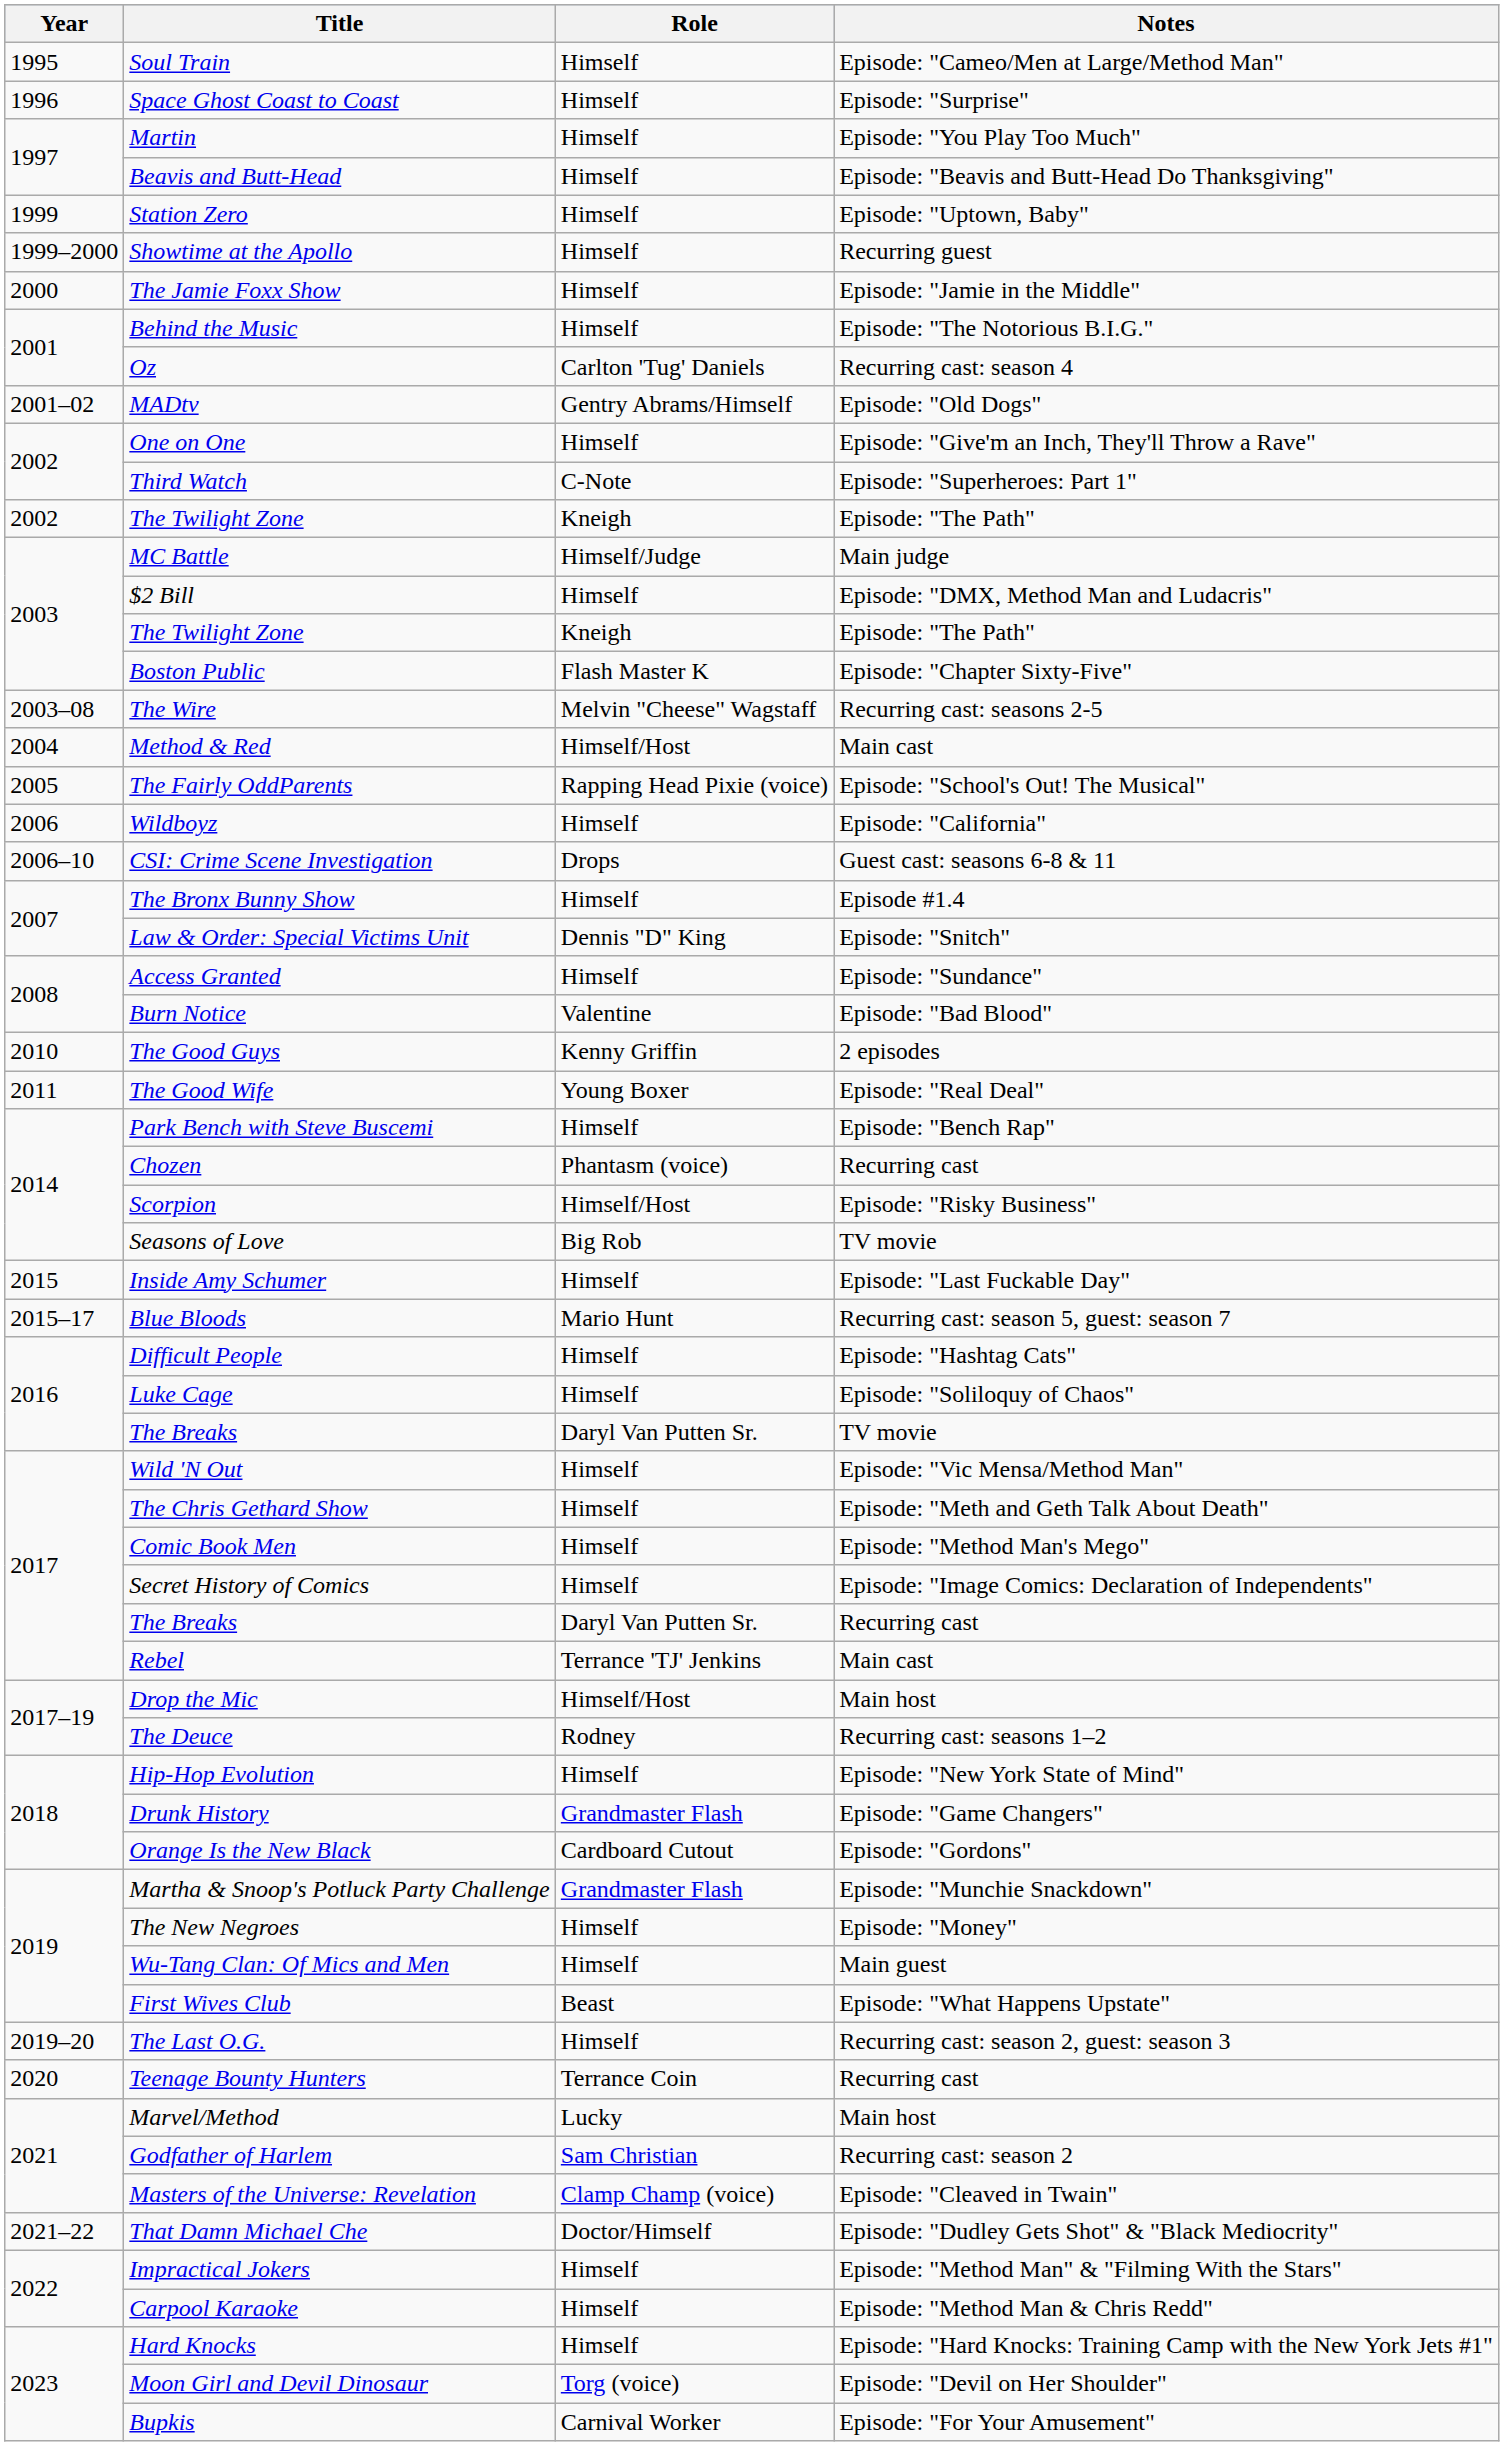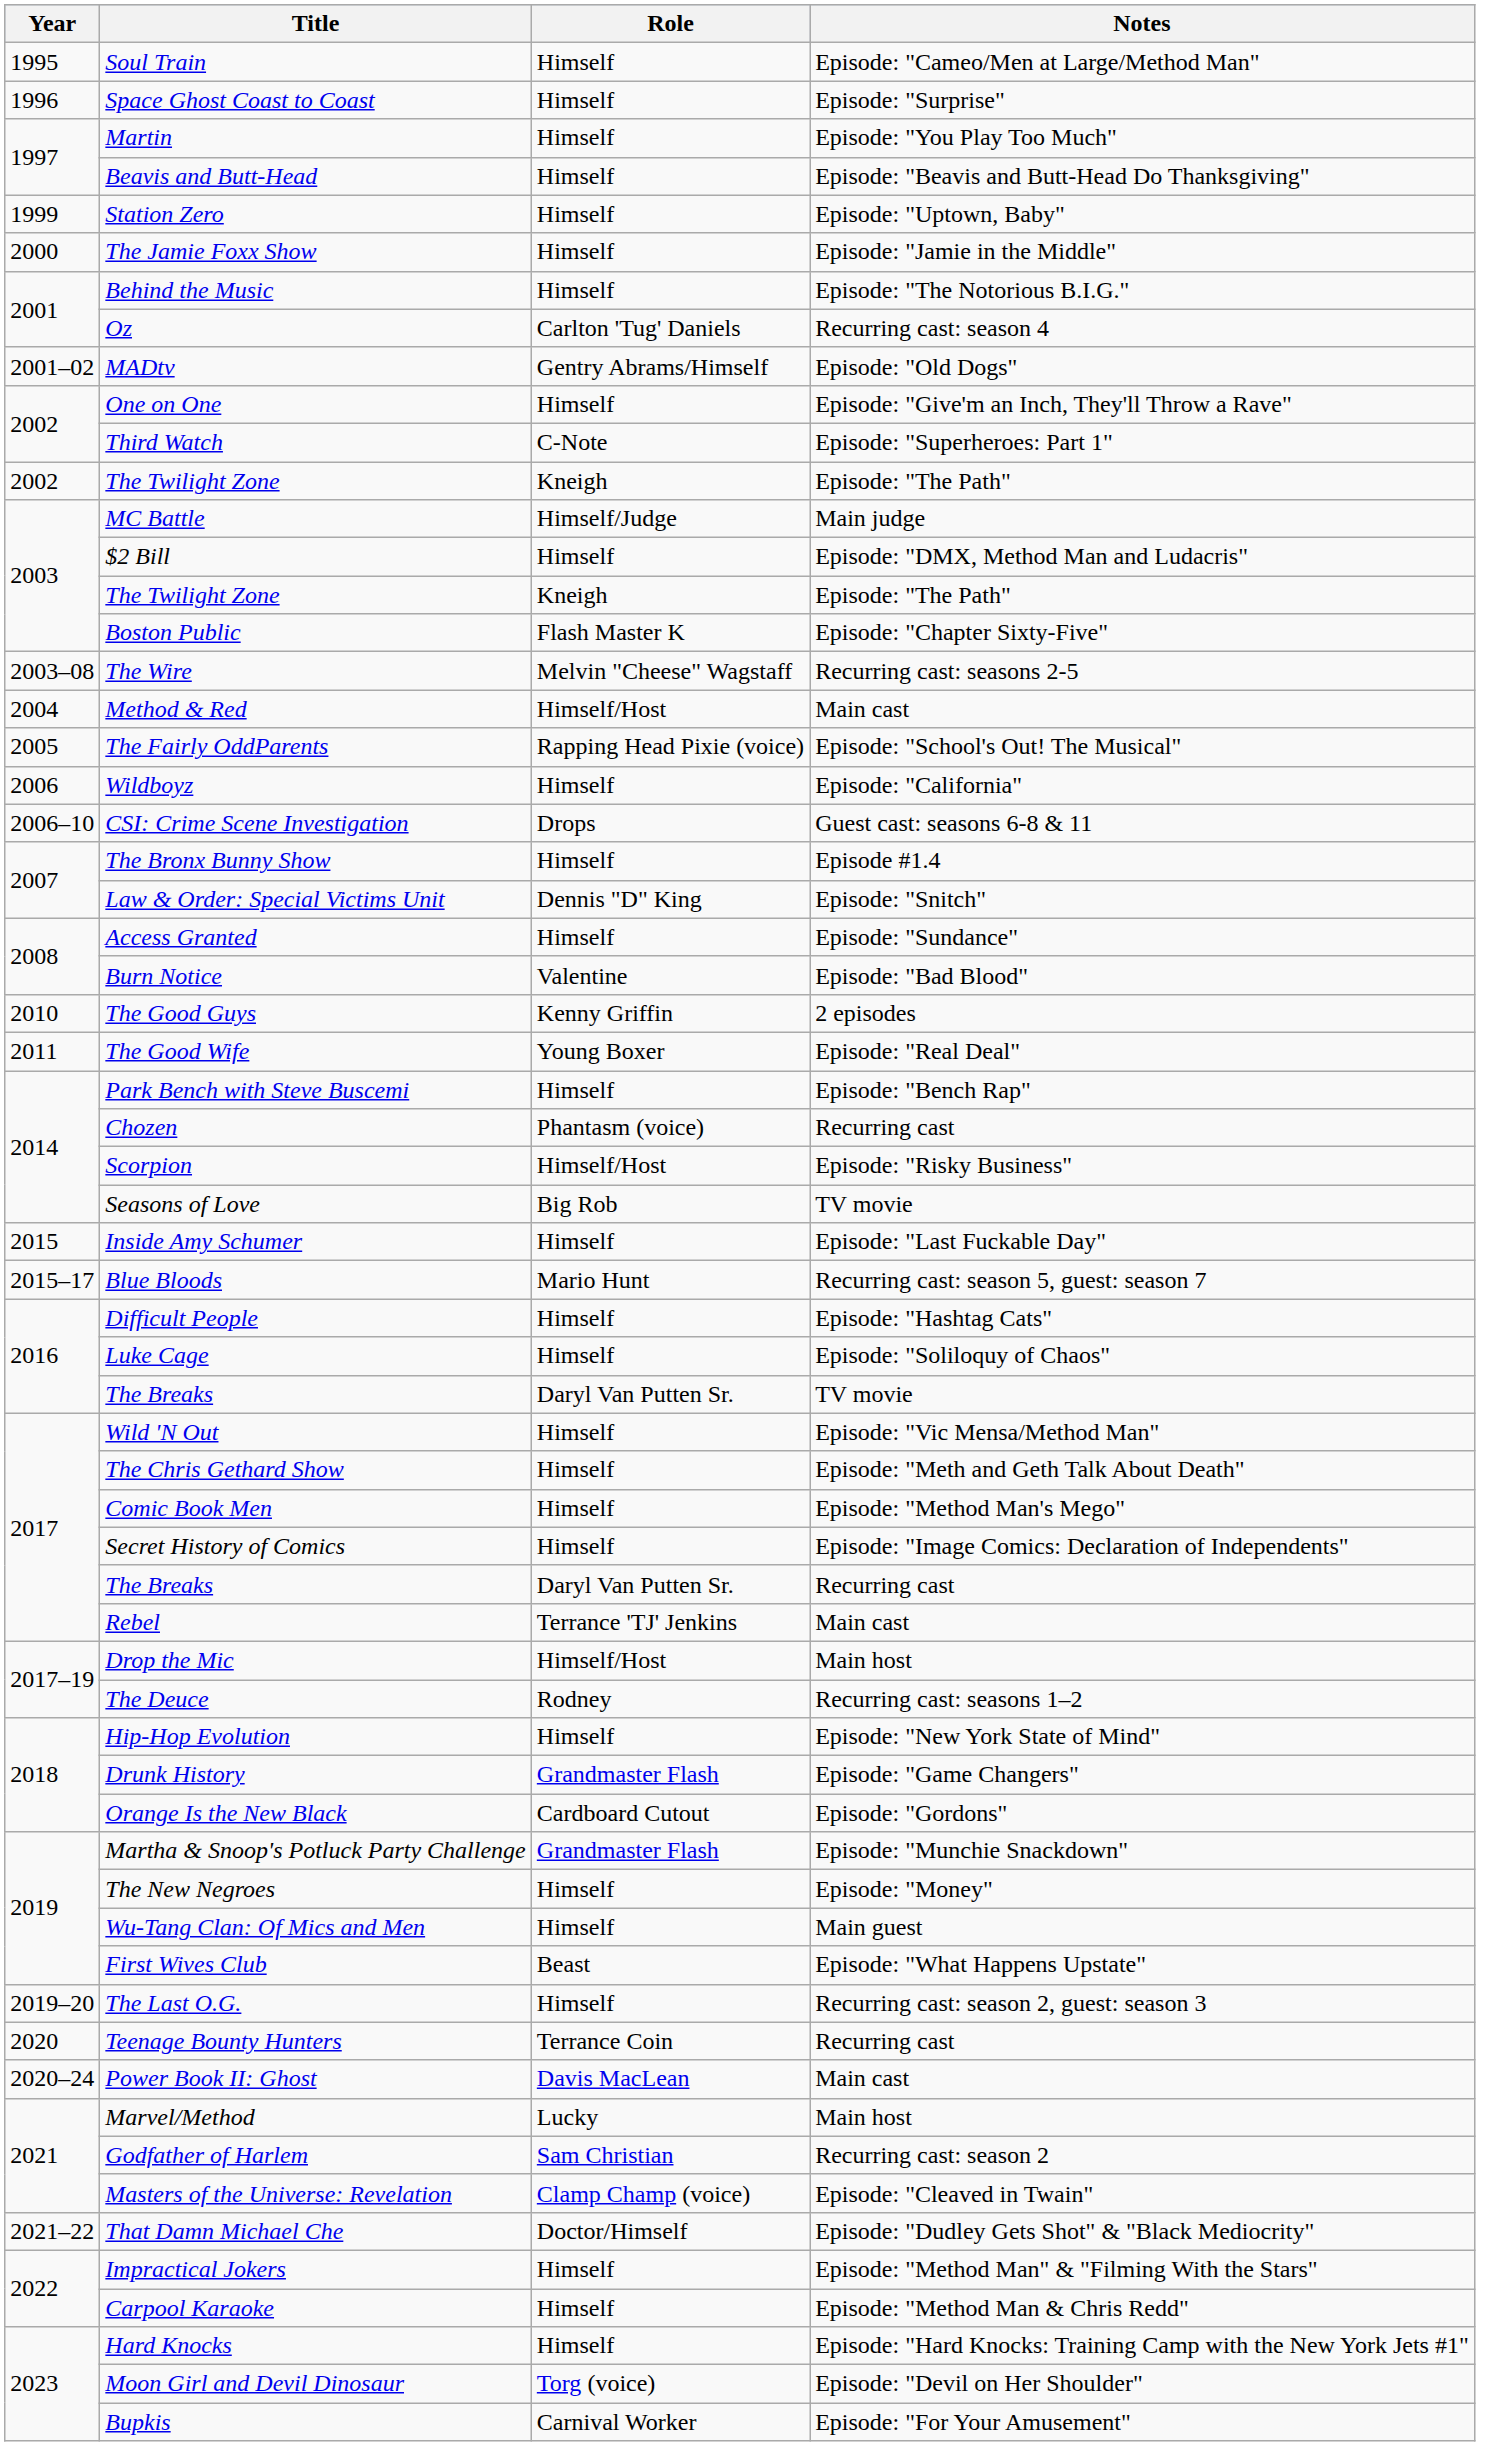 <table class="wikitable sortable">
 <tr style="background:#B0C4DE;">
 <th>Year</th>
 <th>Title</th>
 <th>Role</th>
 <th>Notes</th>
 </tr>
 <tr>
 <td>1995</td>
 <td><em><a href='#'>Soul Train</a></em></td>
 <td>Himself</td>
 <td>Episode: "Cameo/Men at Large/Method Man"</td>
 </tr>
 <tr>
 <td>1996</td>
 <td><em><a href='#'>Space Ghost Coast to Coast</a></em></td>
 <td>Himself</td>
 <td>Episode: "Surprise"</td>
 </tr>
 <tr>
 <td rowspan=2>1997</td>
 <td><em><a href='#'>Martin</a></em></td>
 <td>Himself</td>
 <td>Episode: "You Play Too Much"</td>
 </tr>
 <tr>
 <td><em><a href='#'>Beavis and Butt-Head</a></em></td>
 <td>Himself</td>
 <td>Episode: "Beavis and Butt-Head Do Thanksgiving"</td>
 </tr>
 <tr>
 <td>1999</td>
 <td><em><a href='#'>Station Zero</a></em></td>
 <td>Himself</td>
 <td>Episode: "Uptown, Baby"</td>
-</tr>
-<tr>
-<td>1999–2000</td>
-<td><em><a href='#'>Showtime at the Apollo</a></em></td>
-<td>Himself</td>
-<td>Recurring guest</td>
 </tr>
 <tr>
 <td>2000</td>
 <td><em><a href='#'>The Jamie Foxx Show</a></em></td>
 <td>Himself</td>
 <td>Episode: "Jamie in the Middle"</td>
 </tr>
 <tr>
 <td rowspan=2>2001</td>
 <td><em><a href='#'>Behind the Music</a></em></td>
 <td>Himself</td>
 <td>Episode: "The Notorious B.I.G."</td>
 </tr>
 <tr>
 <td><em><a href='#'>Oz</a></em></td>
 <td>Carlton 'Tug' Daniels</td>
 <td>Recurring cast: season 4</td>
 </tr>
 <tr>
 <td>2001–02</td>
 <td><em><a href='#'>MADtv</a></em></td>
 <td>Gentry Abrams/Himself</td>
 <td>Episode: "Old Dogs"</td>
 </tr>
 <tr>
 <td rowspan=2>2002</td>
 <td><em><a href='#'>One on One</a></em></td>
 <td>Himself</td>
 <td>Episode: "Give'm an Inch, They'll Throw a Rave"</td>
 </tr>
 <tr>
 <td><em><a href='#'>Third Watch</a></em></td>
 <td>C-Note</td>
 <td>Episode: "Superheroes: Part 1"</td>
 </tr>
 <tr>
 <td>2002</td>
 <td><em><a href='#'>The Twilight Zone</a></em></td>
 <td>Kneigh</td>
 <td>Episode: "The Path"</td>
 </tr>
 <tr>
 <td rowspan=4>2003</td>
 <td><em><a href='#'>MC Battle</a></em></td>
 <td>Himself/Judge</td>
 <td>Main judge</td>
 </tr>
 <tr>
 <td><em>$2 Bill</em></td>
 <td>Himself</td>
 <td>Episode: "DMX, Method Man and Ludacris"</td>
 </tr>
 <tr>
 <td><em><a href='#'>The Twilight Zone</a></em></td>
 <td>Kneigh</td>
 <td>Episode: "The Path"</td>
 </tr>
 <tr>
 <td><em><a href='#'>Boston Public</a></em></td>
 <td>Flash Master K</td>
 <td>Episode: "Chapter Sixty-Five"</td>
 </tr>
 <tr>
 <td>2003–08</td>
 <td><em><a href='#'>The Wire</a></em></td>
 <td>Melvin "Cheese" Wagstaff</td>
 <td>Recurring cast: seasons 2-5</td>
 </tr>
 <tr>
 <td>2004</td>
 <td><em><a href='#'>Method & Red</a></em></td>
 <td>Himself/Host</td>
 <td>Main cast</td>
 </tr>
 <tr>
 <td>2005</td>
 <td><em><a href='#'>The Fairly OddParents</a></em></td>
 <td>Rapping Head Pixie (voice)</td>
 <td>Episode: "School's Out! The Musical"</td>
 </tr>
 <tr>
 <td>2006</td>
 <td><em><a href='#'>Wildboyz</a></em></td>
 <td>Himself</td>
 <td>Episode: "California"</td>
 </tr>
 <tr>
 <td>2006–10</td>
 <td><em><a href='#'>CSI: Crime Scene Investigation</a></em></td>
 <td>Drops</td>
 <td>Guest cast: seasons 6-8 & 11</td>
 </tr>
 <tr>
 <td rowspan=2>2007</td>
 <td><em><a href='#'>The Bronx Bunny Show</a></em></td>
 <td>Himself</td>
 <td>Episode #1.4</td>
 </tr>
 <tr>
 <td><em><a href='#'>Law & Order: Special Victims Unit</a></em></td>
 <td>Dennis "D" King</td>
 <td>Episode: "Snitch"</td>
 </tr>
 <tr>
 <td rowspan=2>2008</td>
 <td><em><a href='#'>Access Granted</a></em></td>
 <td>Himself</td>
 <td>Episode: "Sundance"</td>
 </tr>
 <tr>
 <td><em><a href='#'>Burn Notice</a></em></td>
 <td>Valentine</td>
 <td>Episode: "Bad Blood"</td>
 </tr>
 <tr>
 <td>2010</td>
 <td><em><a href='#'>The Good Guys</a></em></td>
 <td>Kenny Griffin</td>
 <td>2 episodes</td>
 </tr>
 <tr>
 <td>2011</td>
 <td><em><a href='#'>The Good Wife</a></em></td>
 <td>Young Boxer</td>
 <td>Episode: "Real Deal"</td>
 </tr>
 <tr>
 <td rowspan=4>2014</td>
 <td><em><a href='#'>Park Bench with Steve Buscemi</a></em></td>
 <td>Himself</td>
 <td>Episode: "Bench Rap"</td>
 </tr>
 <tr>
 <td><em><a href='#'>Chozen</a></em></td>
 <td>Phantasm (voice)</td>
 <td>Recurring cast</td>
 </tr>
 <tr>
 <td><em><a href='#'>Scorpion</a></em></td>
 <td>Himself/Host</td>
 <td>Episode: "Risky Business"</td>
 </tr>
 <tr>
 <td><em>Seasons of Love</em></td>
 <td>Big Rob</td>
 <td>TV movie</td>
 </tr>
 <tr>
 <td>2015</td>
 <td><em><a href='#'>Inside Amy Schumer</a></em></td>
 <td>Himself</td>
 <td>Episode: "Last Fuckable Day"</td>
 </tr>
 <tr>
 <td>2015–17</td>
 <td><em><a href='#'>Blue Bloods</a></em></td>
 <td>Mario Hunt</td>
 <td>Recurring cast: season 5, guest: season 7</td>
 </tr>
 <tr>
 <td rowspan=3>2016</td>
 <td><em><a href='#'>Difficult People</a></em></td>
 <td>Himself</td>
 <td>Episode: "Hashtag Cats"</td>
 </tr>
 <tr>
 <td><em><a href='#'>Luke Cage</a></em></td>
 <td>Himself</td>
 <td>Episode: "Soliloquy of Chaos"</td>
 </tr>
 <tr>
 <td><em><a href='#'>The Breaks</a></em></td>
 <td>Daryl Van Putten Sr.</td>
 <td>TV movie</td>
 </tr>
 <tr>
 <td rowspan=6>2017</td>
 <td><em><a href='#'>Wild 'N Out</a></em></td>
 <td>Himself</td>
 <td>Episode: "Vic Mensa/Method Man"</td>
 </tr>
 <tr>
 <td><em><a href='#'>The Chris Gethard Show</a></em></td>
 <td>Himself</td>
 <td>Episode: "Meth and Geth Talk About Death"</td>
 </tr>
 <tr>
 <td><em><a href='#'>Comic Book Men</a></em></td>
 <td>Himself</td>
 <td>Episode: "Method Man's Mego"</td>
 </tr>
 <tr>
 <td><em>Secret History of Comics</em></td>
 <td>Himself</td>
 <td>Episode: "Image Comics: Declaration of Independents"</td>
 </tr>
 <tr>
 <td><em><a href='#'>The Breaks</a></em></td>
 <td>Daryl Van Putten Sr.</td>
 <td>Recurring cast</td>
 </tr>
 <tr>
 <td><em><a href='#'>Rebel</a></em></td>
 <td>Terrance 'TJ' Jenkins</td>
 <td>Main cast</td>
 </tr>
 <tr>
 <td rowspan=2>2017–19</td>
 <td><em><a href='#'>Drop the Mic</a></em></td>
 <td>Himself/Host</td>
 <td>Main host</td>
 </tr>
 <tr>
 <td><em><a href='#'>The Deuce</a></em></td>
 <td>Rodney</td>
 <td>Recurring cast: seasons 1–2</td>
 </tr>
 <tr>
 <td rowspan=3>2018</td>
 <td><em><a href='#'>Hip-Hop Evolution</a></em></td>
 <td>Himself</td>
 <td>Episode: "New York State of Mind"</td>
 </tr>
 <tr>
 <td><em><a href='#'>Drunk History</a></em></td>
 <td><a href='#'>Grandmaster Flash</a></td>
 <td>Episode: "Game Changers"</td>
 </tr>
 <tr>
 <td><em><a href='#'>Orange Is the New Black</a></em></td>
 <td>Cardboard Cutout</td>
 <td>Episode: "Gordons"</td>
 </tr>
 <tr>
 <td rowspan=4>2019</td>
 <td><em>Martha & Snoop's Potluck Party Challenge</em></td>
 <td><a href='#'>Grandmaster Flash</a></td>
 <td>Episode: "Munchie Snackdown"</td>
 </tr>
 <tr>
 <td><em>The New Negroes</em></td>
 <td>Himself</td>
 <td>Episode: "Money"</td>
 </tr>
 <tr>
 <td><em><a href='#'>Wu-Tang Clan: Of Mics and Men</a></em></td>
 <td>Himself</td>
 <td>Main guest</td>
 </tr>
 <tr>
 <td><em><a href='#'>First Wives Club</a></em></td>
 <td>Beast</td>
 <td>Episode: "What Happens Upstate"</td>
 </tr>
 <tr>
 <td>2019–20</td>
 <td><em><a href='#'>The Last O.G.</a></em></td>
 <td>Himself</td>
 <td>Recurring cast: season 2, guest: season 3</td>
 </tr>
 <tr>
 <td>2020</td>
 <td><em><a href='#'>Teenage Bounty Hunters</a></em></td>
 <td>Terrance Coin</td>
 <td>Recurring cast</td>
 </tr>
 <tr>
+<td>2020–24</td>
+<td><em><a href='#'>Power Book II: Ghost</a></em></td>
+<td><a href='#'>Davis MacLean</a></td>
+<td>Main cast</td>
+</tr>
+<tr>
 <td rowspan=3>2021</td>
 <td><em>Marvel/Method</em></td>
 <td>Lucky</td>
 <td>Main host</td>
 </tr>
 <tr>
 <td><em><a href='#'>Godfather of Harlem</a></em></td>
 <td><a href='#'>Sam Christian</a></td>
 <td>Recurring cast: season 2</td>
 </tr>
 <tr>
 <td><em><a href='#'>Masters of the Universe: Revelation</a></em></td>
 <td><a href='#'>Clamp Champ</a> (voice)</td>
 <td>Episode: "Cleaved in Twain"</td>
 </tr>
 <tr>
 <td>2021–22</td>
 <td><em><a href='#'>That Damn Michael Che</a></em></td>
 <td>Doctor/Himself</td>
 <td>Episode: "Dudley Gets Shot" & "Black Mediocrity"</td>
 </tr>
 <tr>
 <td rowspan=2>2022</td>
 <td><em><a href='#'>Impractical Jokers</a></em></td>
 <td>Himself</td>
 <td>Episode: "Method Man" & "Filming With the Stars"</td>
 </tr>
 <tr>
 <td><em><a href='#'>Carpool Karaoke</a></em></td>
 <td>Himself</td>
 <td>Episode: "Method Man & Chris Redd"</td>
 </tr>
 <tr>
 <td rowspan=4>2023</td>
 <td><em><a href='#'>Hard Knocks</a></em></td>
 <td>Himself</td>
 <td>Episode: "Hard Knocks: Training Camp with the New York Jets #1"</td>
 </tr>
 <tr>
 <td><em><a href='#'>Moon Girl and Devil Dinosaur</a></em></td>
 <td><a href='#'>Torg</a> (voice)</td>
 <td>Episode: "Devil on Her Shoulder"</td>
 </tr>
 <tr>
 <td><em><a href='#'>Bupkis</a></em></td>
 <td>Carnival Worker</td>
 <td>Episode: "For Your Amusement"</td>
 </tr>
 </table>
